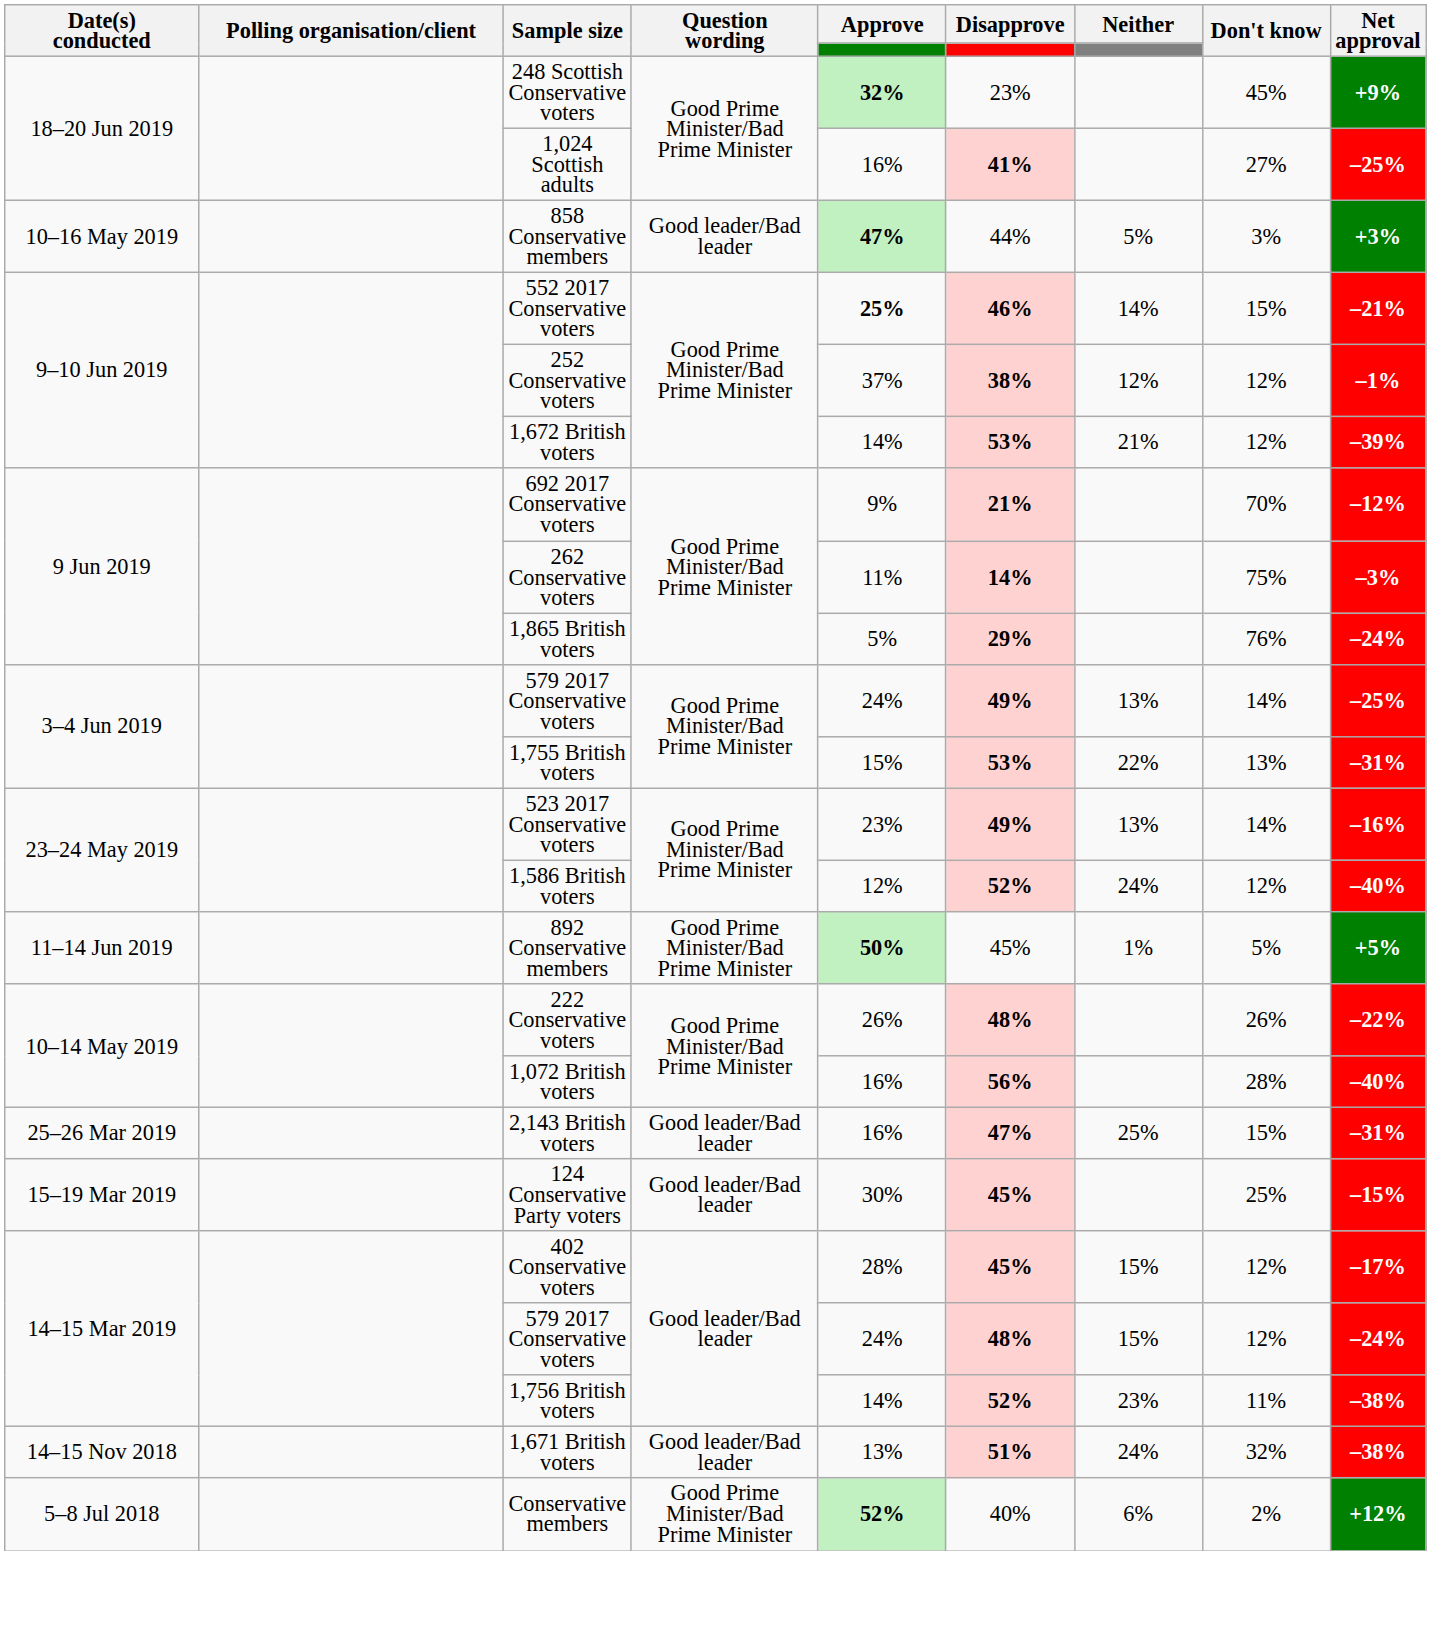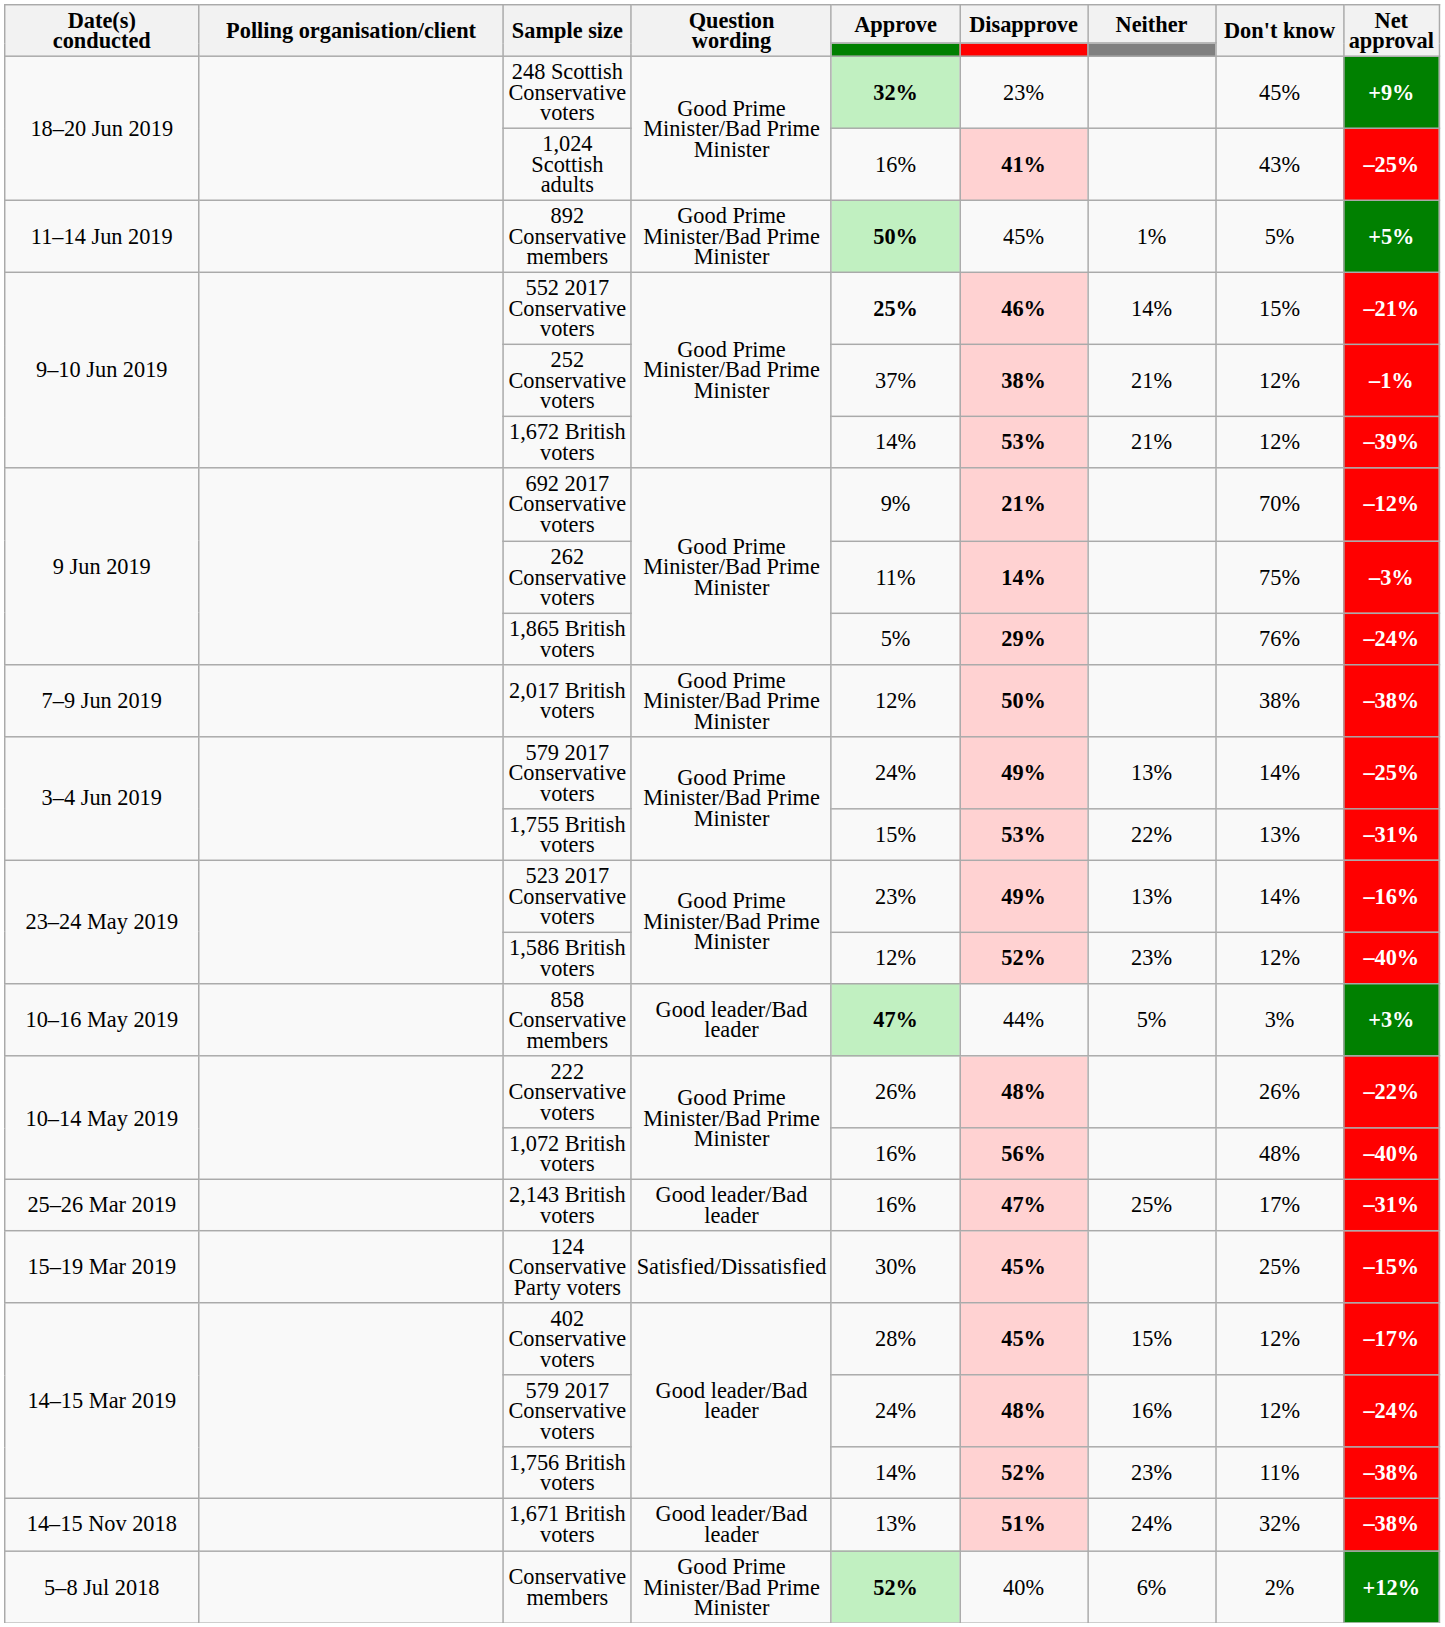 <table class="wikitable collapsible sortable" style="text-align:center;font-size:95%;line-height:14px;">
 <tr>
 <th style="width:125px;" rowspan="2">Date(s)<br>conducted</th>
 <th style="width:200px;" rowspan="2">Polling organisation/client</th>
 <th style="width:60px;" rowspan="2">Sample size</th>
 <th style="width:120px;" rowspan="2">Question<br>wording</th>
 <th class="unsortable" style="width:80px;">Approve</th>
 <th class="unsortable" style="width: 80px;">Disapprove</th>
 <th class="unsortable" style="width:80px;">Neither</th>
 <th class="unsortable" style="width:80px;" rowspan="2">Don't know</th>
 <th class="unsortable" style="width:20px;" rowspan="2">Net approval</th>
 </tr>
 <tr>
 <th class="unsortable" style="background:green;width:60px;"></th>
 <th class="unsortable" style="background:red;width:60px;"></th>
 <th class="unsortable" style="background:grey;width:60px;"></th>
 </tr>
 <tr>
 <td rowspan="2">18–20 Jun 2019</td>
 <td rowspan="2"></td>
 <td>248 Scottish Conservative voters</td>
 <td rowspan="2">Good Prime Minister/Bad Prime Minister</td>
 <td style="background:#C1F0C1"><strong>32%</strong></td>
 <td>23%</td>
 <td></td>
 <td>45%</td>
 <td style="background:green;color:white;"><strong>+9%</strong></td>
 </tr>
 <tr>
 <td>1,024 Scottish adults</td>
 <td>16%</td>
 <td style="background:#FFD2D2"><strong>41%</strong></td>
 <td></td>
-<td>27%</td>
+<td>43%</td>
 <td style="background:red;color:white;"><strong>–25%</strong></td>
 </tr>
 <tr>
-<td>10–16 May 2019</td>
+<td>11–14 Jun 2019</td>
 <td></td>
-<td>858 Conservative members</td>
-<td>Good leader/Bad leader</td>
-<td style="background:#C1F0C1"><strong>47%</strong></td>
-<td>44%</td>
+<td>892 Conservative members</td>
+<td>Good Prime Minister/Bad Prime Minister</td>
+<td style="background:#C1F0C1"><strong>50%</strong></td>
+<td>45%</td>
+<td>1%</td>
 <td>5%</td>
-<td>3%</td>
-<td style="background:green;color:white;"><strong>+3%</strong></td>
+<td style="background:green;color:white;"><strong>+5%</strong></td>
 </tr>
 <tr>
 <td rowspan="3">9–10 Jun 2019</td>
 <td rowspan="3"></td>
 <td>552 2017 Conservative voters</td>
 <td rowspan="3">Good Prime Minister/Bad Prime Minister</td>
 <td><strong>25%</strong></td>
 <td style="background:#FFD2D2"><strong>46%</strong></td>
 <td>14%</td>
 <td>15%</td>
 <td style="background:red;color:white;"><strong>–21%</strong></td>
 </tr>
 <tr>
 <td>252 Conservative voters</td>
 <td>37%</td>
 <td style="background:#FFD2D2"><strong>38%</strong></td>
-<td>12%</td>
+<td>21%</td>
 <td>12%</td>
 <td style="background:red;color:white;"><strong>–1%</strong></td>
 </tr>
 <tr>
 <td>1,672 British voters</td>
 <td>14%</td>
 <td style="background:#FFD2D2"><strong>53%</strong></td>
 <td>21%</td>
 <td>12%</td>
 <td style="background:red;color:white;"><strong>–39%</strong></td>
 </tr>
 <tr>
 <td rowspan="3">9 Jun 2019</td>
 <td rowspan="3"></td>
 <td>692 2017 Conservative voters</td>
 <td rowspan="3">Good Prime Minister/Bad Prime Minister</td>
 <td>9%</td>
 <td style="background:#FFD2D2"><strong>21%</strong></td>
 <td></td>
 <td>70%</td>
 <td style="background:red;color:white;"><strong>–12%</strong></td>
 </tr>
 <tr>
 <td>262 Conservative voters</td>
 <td>11%</td>
 <td style="background:#FFD2D2"><strong>14%</strong></td>
 <td></td>
 <td>75%</td>
 <td style="background:red;color:white;"><strong>–3%</strong></td>
 </tr>
 <tr>
 <td>1,865 British voters</td>
 <td>5%</td>
 <td style="background:#FFD2D2"><strong>29%</strong></td>
 <td></td>
 <td>76%</td>
 <td style="background:red;color:white;"><strong>–24%</strong></td>
 </tr>
 <tr>
+<td>7–9 Jun 2019</td>
+<td></td>
+<td>2,017 British voters</td>
+<td>Good Prime Minister/Bad Prime Minister</td>
+<td>12%</td>
+<td style="background:#FFD2D2"><strong>50%</strong></td>
+<td></td>
+<td>38%</td>
+<td style="background:red;color:white;"><strong>–38%</strong></td>
+</tr>
+<tr>
 <td rowspan="2">3–4 Jun 2019</td>
 <td rowspan="2"></td>
 <td>579 2017 Conservative voters</td>
 <td rowspan="2">Good Prime Minister/Bad Prime Minister</td>
 <td>24%</td>
 <td style="background:#FFD2D2"><strong>49%</strong></td>
 <td>13%</td>
 <td>14%</td>
 <td style="background:red;color:white;"><strong>–25%</strong></td>
 </tr>
 <tr>
 <td>1,755 British voters</td>
 <td>15%</td>
 <td style="background:#FFD2D2"><strong>53%</strong></td>
 <td>22%</td>
 <td>13%</td>
 <td style="background:red;color:white;"><strong>–31%</strong></td>
 </tr>
 <tr>
 <td rowspan="2">23–24 May 2019</td>
 <td rowspan="2"></td>
 <td>523 2017 Conservative voters</td>
 <td rowspan="2">Good Prime Minister/Bad Prime Minister</td>
 <td>23%</td>
 <td style="background:#FFD2D2"><strong>49%</strong></td>
 <td>13%</td>
 <td>14%</td>
 <td style="background:red;color:white;"><strong>–16%</strong></td>
 </tr>
 <tr>
 <td>1,586 British voters</td>
 <td>12%</td>
 <td style="background:#FFD2D2"><strong>52%</strong></td>
-<td>24%</td>
+<td>23%</td>
 <td>12%</td>
 <td style="background:red;color:white;"><strong>–40%</strong></td>
 </tr>
 <tr>
-<td>11–14 Jun 2019</td>
+<td>10–16 May 2019</td>
 <td></td>
-<td>892 Conservative members</td>
-<td>Good Prime Minister/Bad Prime Minister</td>
-<td style="background:#C1F0C1"><strong>50%</strong></td>
-<td>45%</td>
-<td>1%</td>
+<td>858 Conservative members</td>
+<td>Good leader/Bad leader</td>
+<td style="background:#C1F0C1"><strong>47%</strong></td>
+<td>44%</td>
 <td>5%</td>
-<td style="background:green;color:white;"><strong>+5%</strong></td>
+<td>3%</td>
+<td style="background:green;color:white;"><strong>+3%</strong></td>
 </tr>
 <tr>
 <td rowspan="2">10–14 May 2019</td>
 <td rowspan="2"></td>
 <td>222 Conservative voters</td>
 <td rowspan="2">Good Prime Minister/Bad Prime Minister</td>
 <td>26%</td>
 <td style="background:#FFD2D2"><strong>48%</strong></td>
 <td></td>
 <td>26%</td>
 <td style="background:red;color:white;"><strong>–22%</strong></td>
 </tr>
 <tr>
 <td>1,072 British voters</td>
 <td>16%</td>
 <td style="background:#FFD2D2"><strong>56%</strong></td>
 <td></td>
-<td>28%</td>
+<td>48%</td>
 <td style="background:red;color:white;"><strong>–40%</strong></td>
 </tr>
 <tr>
 <td>25–26 Mar 2019</td>
 <td></td>
 <td>2,143 British voters</td>
 <td>Good leader/Bad leader</td>
 <td>16%</td>
 <td style="background:#FFD2D2"><strong>47%</strong></td>
 <td>25%</td>
-<td>15%</td>
+<td>17%</td>
 <td style="background:red;color:white;"><strong>–31%</strong></td>
 </tr>
 <tr>
 <td>15–19 Mar 2019</td>
 <td></td>
 <td>124 Conservative Party voters</td>
-<td>Good leader/Bad leader</td>
+<td>Satisfied/Dissatisfied</td>
 <td>30%</td>
 <td style="background:#FFD2D2"><strong>45%</strong></td>
 <td></td>
 <td>25%</td>
 <td style="background:red;color:white;"><strong>–15%</strong></td>
 </tr>
 <tr>
 <td rowspan="3">14–15 Mar 2019</td>
 <td rowspan="3"></td>
 <td>402 Conservative voters</td>
 <td rowspan="3">Good leader/Bad leader</td>
 <td>28%</td>
 <td style="background:#FFD2D2"><strong>45%</strong></td>
 <td>15%</td>
 <td>12%</td>
 <td style="background:red;color:white;"><strong>–17%</strong></td>
 </tr>
 <tr>
 <td>579 2017 Conservative voters</td>
 <td>24%</td>
 <td style="background:#FFD2D2"><strong>48%</strong></td>
-<td>15%</td>
+<td>16%</td>
 <td>12%</td>
 <td style="background:red;color:white;"><strong>–24%</strong></td>
 </tr>
 <tr>
 <td>1,756 British voters</td>
 <td>14%</td>
 <td style="background:#FFD2D2"><strong>52%</strong></td>
 <td>23%</td>
 <td>11%</td>
 <td style="background:red;color:white;"><strong>–38%</strong></td>
 </tr>
 <tr>
 <td>14–15 Nov 2018</td>
 <td></td>
 <td>1,671 British voters</td>
 <td>Good leader/Bad leader</td>
 <td>13%</td>
 <td style="background:#FFD2D2"><strong>51%</strong></td>
 <td>24%</td>
 <td>32%</td>
 <td style="background:red;color:white;"><strong>–38%</strong></td>
 </tr>
 <tr>
 <td>5–8 Jul 2018</td>
 <td></td>
 <td>Conservative members</td>
 <td>Good Prime Minister/Bad Prime Minister</td>
 <td style="background:#C1F0C1"><strong>52%</strong></td>
 <td>40%</td>
 <td>6%</td>
 <td>2%</td>
 <td style="background:green;color:white;"><strong>+12%</strong></td>
 </tr>
 </table>
